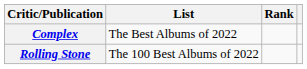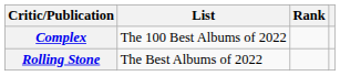 <table class="wikitable sortable plainrowheaders" style="border:none; margin:0;">
 <tr>
 <th scope="col">Critic/Publication</th>
 <th scope="col" class="unsortable">List</th>
 <th scope="col" data-sort-type="number">Rank</th>
 <th scope="col" class="unsortable"></th>
 </tr>
 <tr>
 <th scope="row"><em><a href='#'>Complex</a></em></th>
-<td>The Best Albums of 2022</td>
+<td>The 100 Best Albums of 2022</td>
 <td></td>
 <td></td>
 </tr>
 <tr>
 <th scope="row"><em><a href='#'>Rolling Stone</a></em></th>
-<td>The 100 Best Albums of 2022</td>
+<td>The Best Albums of 2022</td>
 <td></td>
 <td></td>
 </tr>
 </table>
